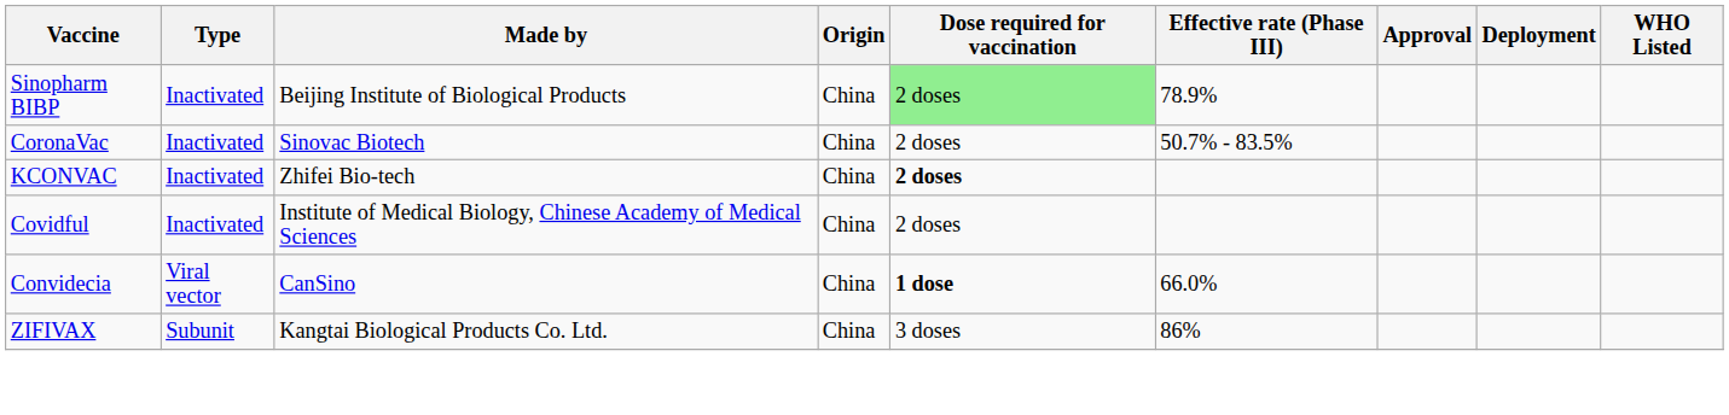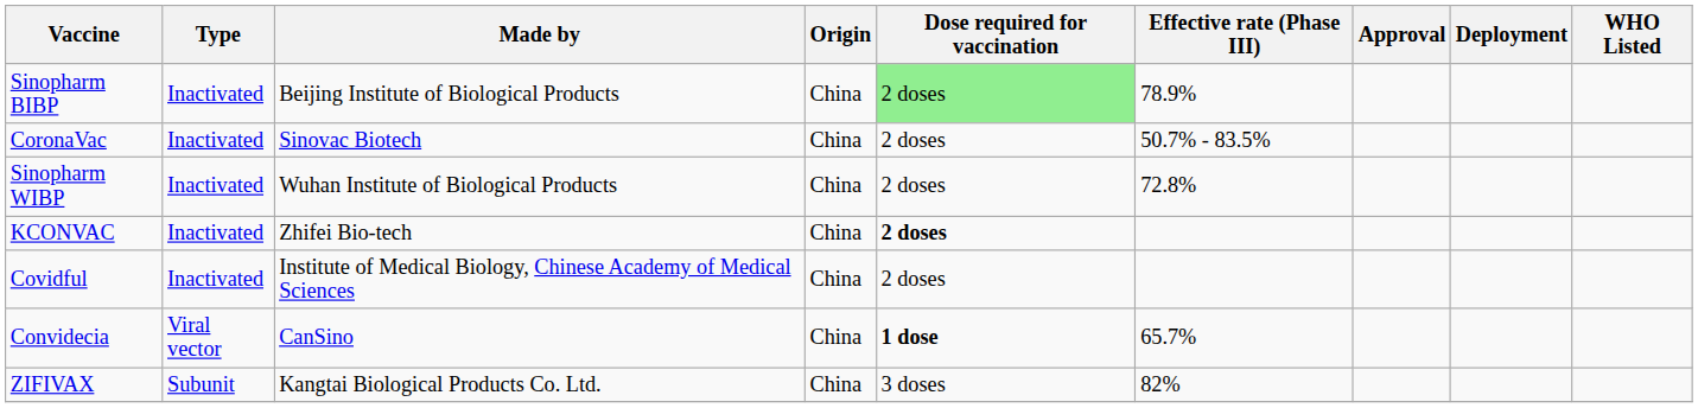 <table class="wikitable">
 <tr>
 <th>Vaccine</th>
 <th>Type</th>
 <th>Made by</th>
 <th>Origin</th>
 <th>Dose required for vaccination</th>
 <th>Effective rate (Phase III)</th>
 <th>Approval</th>
 <th>Deployment</th>
 <th>WHO Listed</th>
 </tr>
 <tr>
 <td><a href='#'>Sinopharm BIBP</a></td>
 <td><a href='#'>Inactivated</a></td>
 <td>Beijing Institute of Biological Products</td>
 <td>China</td>
 <td style="background: lightgreen;">2 doses</td>
 <td>78.9%</td>
 <td></td>
 <td></td>
 <td></td>
 </tr>
 <tr>
 <td><a href='#'>CoronaVac</a></td>
 <td><a href='#'>Inactivated</a></td>
 <td><a href='#'>Sinovac Biotech</a></td>
 <td>China</td>
 <td>2 doses</td>
 <td>50.7% - 83.5%</td>
 <td></td>
 <td></td>
 <td></td>
 </tr>
 <tr>
+<td><a href='#'>Sinopharm WIBP</a></td>
+<td><a href='#'>Inactivated</a></td>
+<td>Wuhan Institute of Biological Products</td>
+<td>China</td>
+<td>2 doses</td>
+<td>72.8%</td>
+<td></td>
+<td></td>
+<td></td>
+</tr>
+<tr>
 <td><a href='#'>KCONVAC</a></td>
 <td><a href='#'>Inactivated</a></td>
 <td>Zhifei Bio-tech</td>
 <td>China</td>
 <td><strong>2 doses</strong></td>
 <td></td>
 <td></td>
 <td></td>
 <td></td>
 </tr>
 <tr>
 <td><a href='#'>Covidful</a></td>
 <td><a href='#'>Inactivated</a></td>
 <td>Institute of Medical Biology, <a href='#'>Chinese Academy of Medical Sciences</a></td>
 <td>China</td>
 <td>2 doses</td>
 <td></td>
 <td></td>
 <td></td>
 <td></td>
 </tr>
 <tr>
 <td><a href='#'>Convidecia</a></td>
 <td><a href='#'>Viral vector</a></td>
 <td><a href='#'>CanSino</a></td>
 <td>China</td>
 <td><strong>1 dose</strong></td>
-<td>66.0%</td>
+<td>65.7%</td>
 <td></td>
 <td></td>
 <td></td>
 </tr>
 <tr>
 <td><a href='#'>ZIFIVAX</a></td>
 <td><a href='#'>Subunit</a></td>
 <td>Kangtai Biological Products Co. Ltd.</td>
 <td>China</td>
 <td>3 doses</td>
-<td>86%</td>
+<td>82%</td>
 <td></td>
 <td></td>
 <td></td>
 </tr>
 <tr>
 </tr>
 </table>
